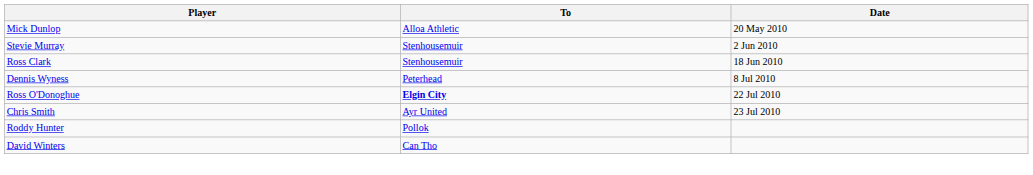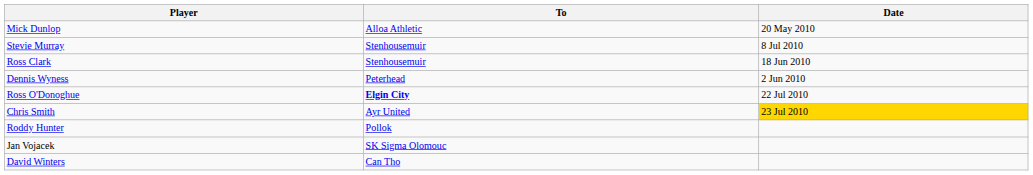 <table class="wikitable" style="text-align:center; font-size:95%;width:98%; text-align:left">
 <tr>
 <th>Player</th>
 <th>To</th>
 <th>Date</th>
 </tr>
 <tr>
 <td> <a href='#'>Mick Dunlop</a></td>
 <td> <a href='#'>Alloa Athletic</a></td>
 <td>20 May 2010</td>
 </tr>
 <tr>
 <td> <a href='#'>Stevie Murray</a></td>
 <td> <a href='#'>Stenhousemuir</a></td>
-<td>2 Jun 2010</td>
+<td>8 Jul 2010</td>
 </tr>
 <tr>
 <td> <a href='#'>Ross Clark</a></td>
 <td> <a href='#'>Stenhousemuir</a></td>
 <td>18 Jun 2010</td>
 </tr>
 <tr>
 <td> <a href='#'>Dennis Wyness</a></td>
 <td> <a href='#'>Peterhead</a></td>
-<td>8 Jul 2010</td>
+<td>2 Jun 2010</td>
 </tr>
 <tr>
 <td> <a href='#'>Ross O'Donoghue</a></td>
 <td><strong> <a href='#'>Elgin City</a></strong></td>
 <td>22 Jul 2010</td>
 </tr>
 <tr>
 <td> <a href='#'>Chris Smith</a></td>
 <td> <a href='#'>Ayr United</a></td>
-<td>23 Jul 2010</td>
+<td style="background: gold;">23 Jul 2010</td>
 </tr>
 <tr>
 <td> <a href='#'>Roddy Hunter</a></td>
 <td> <a href='#'>Pollok</a></td>
+<td></td>
+</tr>
+<tr>
+<td> Jan Vojacek</td>
+<td> <a href='#'>SK Sigma Olomouc</a></td>
 <td></td>
 </tr>
 <tr>
 <td> <a href='#'>David Winters</a></td>
 <td> <a href='#'>Can Tho</a></td>
 <td></td>
 </tr>
 </table>
